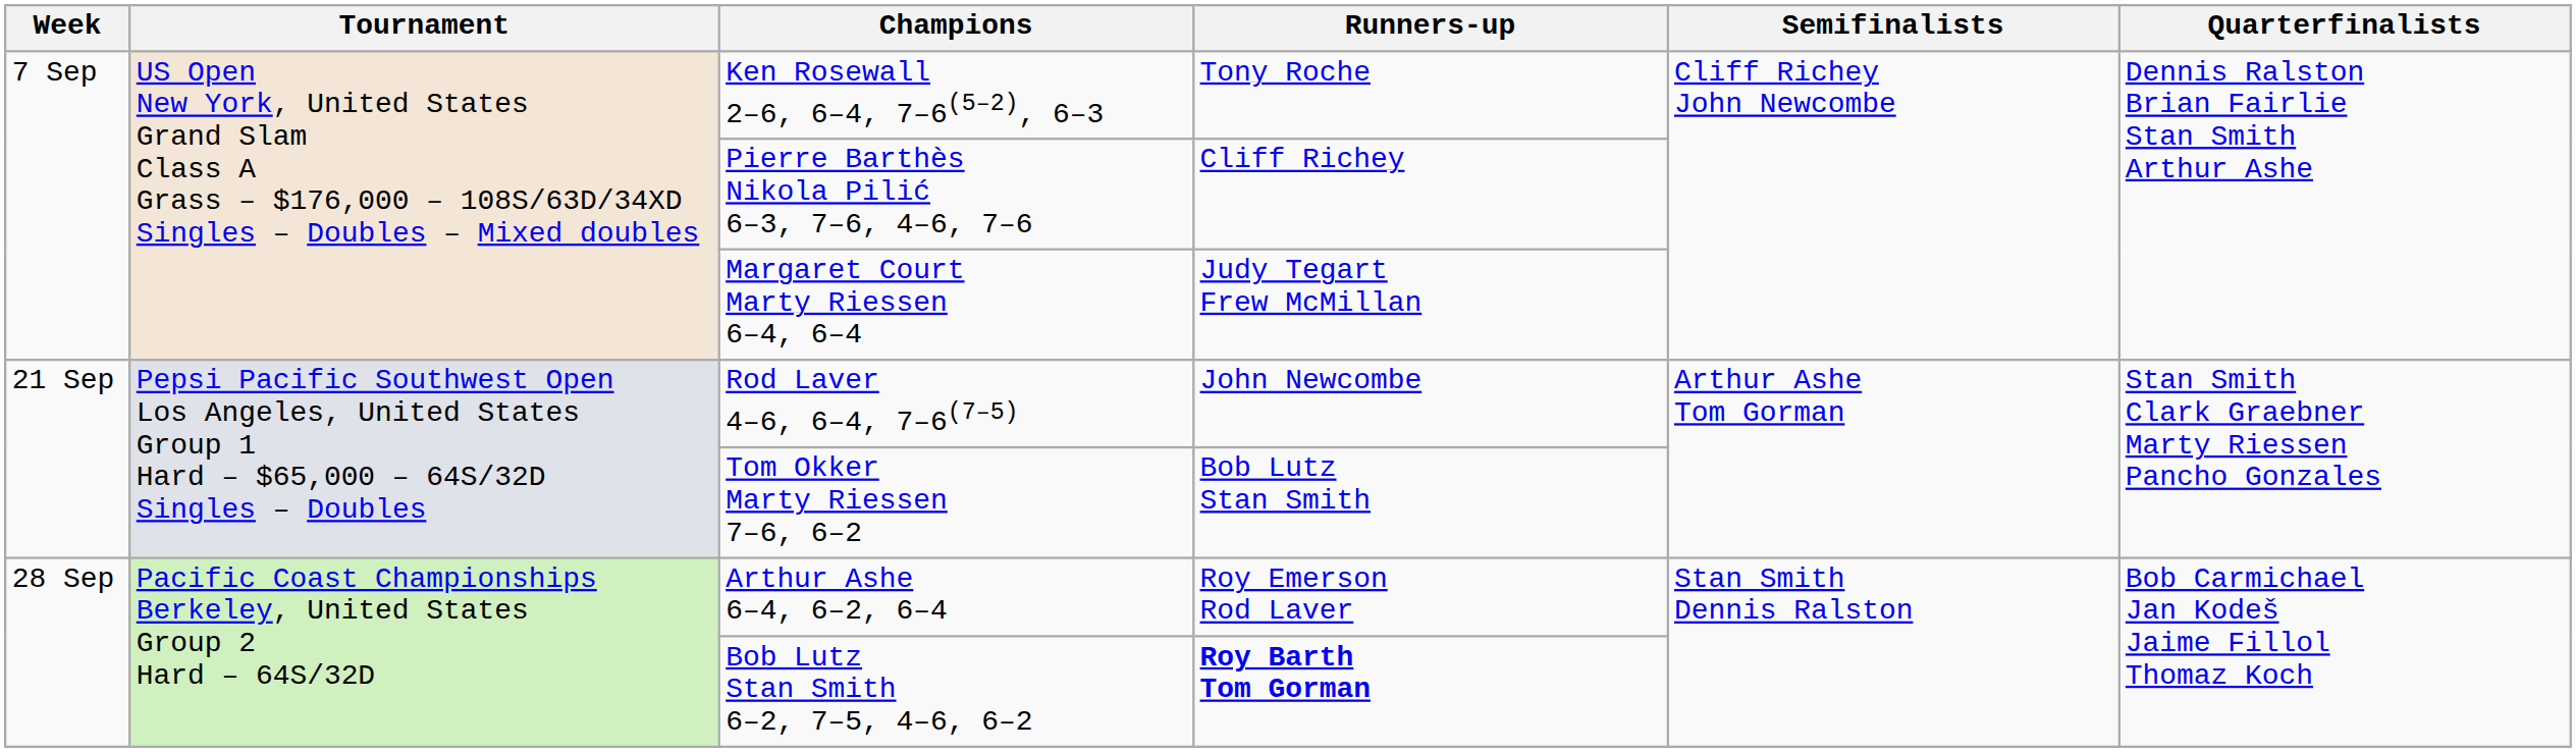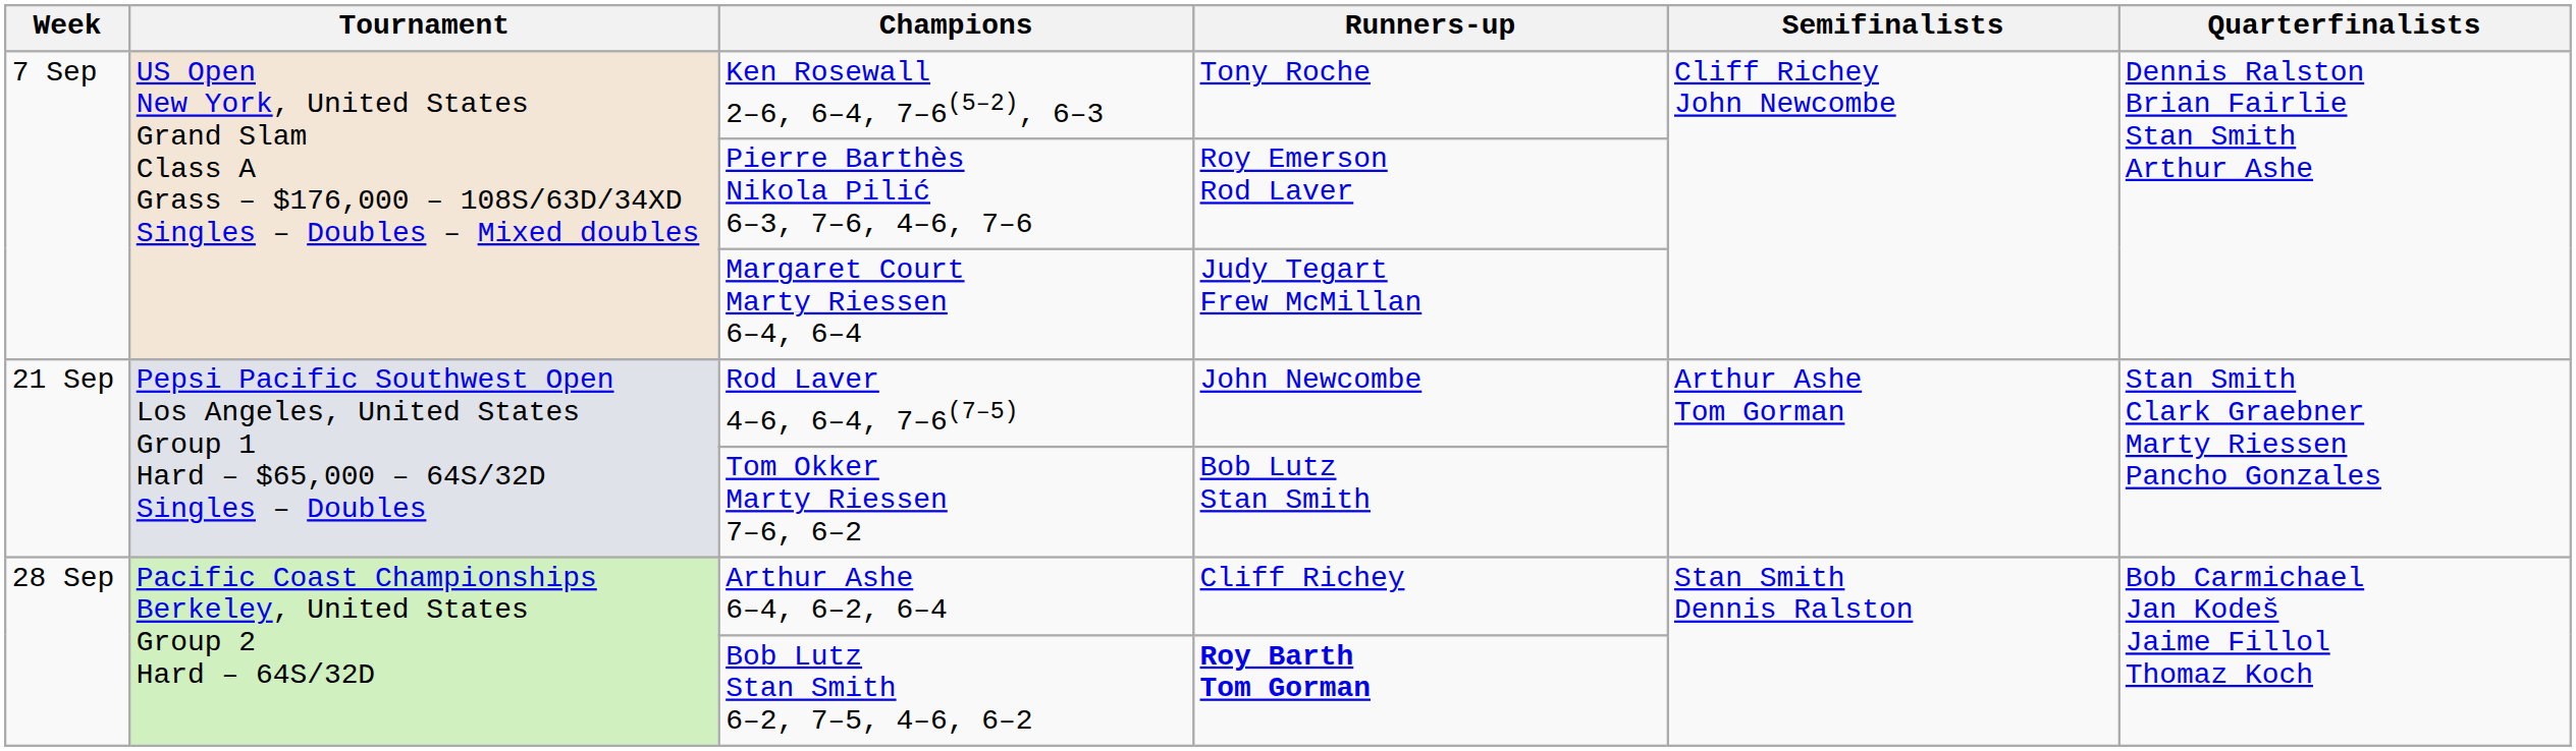 <table class=wikitable style=font-size:95%>
 <tr>
 <th style="width:48px;">Week</th>
 <th style="width:250px;">Tournament</th>
 <th style="width:200px;">Champions</th>
 <th style="width:200px;">Runners-up</th>
 <th style="width:190px;">Semifinalists</th>
 <th style="width:190px;">Quarterfinalists</th>
 </tr>
 <tr valign=top>
 <td rowspan=3>7 Sep</td>
 <td style="background:#F3E6D7;" rowspan="3"><a href='#'>US Open</a><br> <a href='#'>New York</a>, United States <br> Grand Slam <br> Class A <br> Grass – $176,000 – 108S/63D/34XD <br> <a href='#'>Singles</a> – <a href='#'>Doubles</a> – <a href='#'>Mixed doubles</a></td>
 <td> <a href='#'>Ken Rosewall</a> <br> 2–6, 6–4, 7–6<sup>(5–2)</sup>, 6–3</td>
 <td> <a href='#'>Tony Roche</a></td>
 <td rowspan=3> <a href='#'>Cliff Richey</a> <br>  <a href='#'>John Newcombe</a></td>
 <td rowspan=3> <a href='#'>Dennis Ralston</a> <br>  <a href='#'>Brian Fairlie</a> <br>  <a href='#'>Stan Smith</a> <br>  <a href='#'>Arthur Ashe</a></td>
 </tr>
 <tr valign=top>
 <td> <a href='#'>Pierre Barthès</a> <br>  <a href='#'>Nikola Pilić</a> <br> 6–3, 7–6, 4–6,  7–6</td>
-<td> <a href='#'>Cliff Richey</a></td>
+<td> <a href='#'>Roy Emerson</a> <br>  <a href='#'>Rod Laver</a></td>
 </tr>
 <tr valign=top>
 <td> <a href='#'>Margaret Court</a> <br>  <a href='#'>Marty Riessen</a> <br> 6–4, 6–4</td>
 <td> <a href='#'>Judy Tegart</a> <br>  <a href='#'>Frew McMillan</a></td>
 </tr>
 <tr valign=top>
 <td rowspan=2>21 Sep</td>
 <td style="background:#dfe2e9;" rowspan="2"><a href='#'>Pepsi Pacific Southwest Open</a> <br> Los Angeles, United States <br> Group 1 <br> Hard – $65,000 – 64S/32D <br> <a href='#'>Singles</a> – <a href='#'>Doubles</a></td>
 <td> <a href='#'>Rod Laver</a> <br> 4–6, 6–4, 7–6<sup>(7–5)</sup></td>
 <td> <a href='#'>John Newcombe</a></td>
 <td rowspan=2> <a href='#'>Arthur Ashe</a> <br>  <a href='#'>Tom Gorman</a></td>
 <td rowspan=2> <a href='#'>Stan Smith</a> <br>  <a href='#'>Clark Graebner</a> <br>  <a href='#'>Marty Riessen</a> <br>  <a href='#'>Pancho Gonzales</a></td>
 </tr>
 <tr valign=top>
 <td> <a href='#'>Tom Okker</a> <br>  <a href='#'>Marty Riessen</a> <br> 7–6, 6–2</td>
 <td> <a href='#'>Bob Lutz</a> <br>  <a href='#'>Stan Smith</a></td>
 </tr>
 <tr valign=top>
 <td rowspan=2>28 Sep</td>
 <td style="background:#d0f0c0;" rowspan="2"><a href='#'>Pacific Coast Championships</a> <br> <a href='#'>Berkeley</a>, United States <br> Group 2 <br> Hard – 64S/32D</td>
 <td> <a href='#'>Arthur Ashe</a> <br> 6–4, 6–2, 6–4</td>
-<td> <a href='#'>Roy Emerson</a> <br>  <a href='#'>Rod Laver</a></td>
+<td> <a href='#'>Cliff Richey</a></td>
 <td rowspan=2> <a href='#'>Stan Smith</a> <br>  <a href='#'>Dennis Ralston</a></td>
 <td rowspan=2> <a href='#'>Bob Carmichael</a> <br>  <a href='#'>Jan Kodeš</a> <br>  <a href='#'>Jaime Fillol</a> <br>  <a href='#'>Thomaz Koch</a></td>
 </tr>
 <tr valign=top>
 <td> <a href='#'>Bob Lutz</a> <br>  <a href='#'>Stan Smith</a> <br> 6–2, 7–5, 4–6, 6–2</td>
 <td><strong> <a href='#'>Roy Barth</a> <br>  <a href='#'>Tom Gorman</a></strong></td>
 </tr>
 </table>
